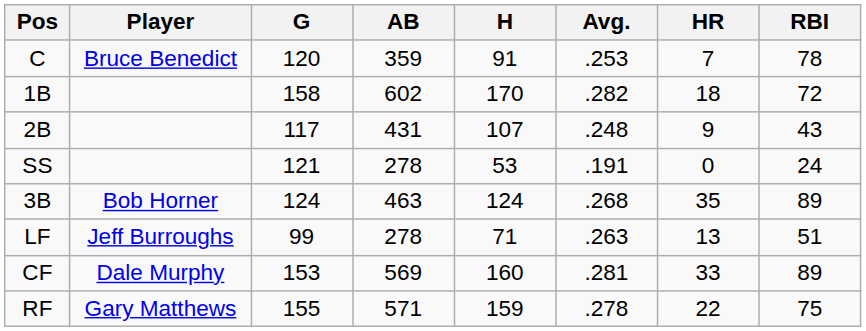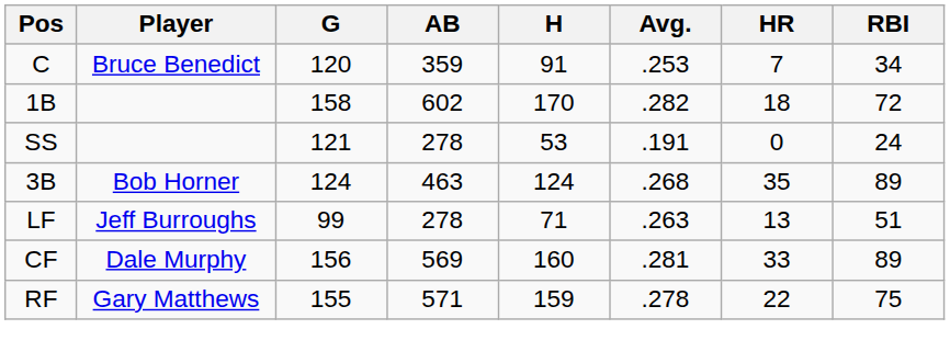 <table class="wikitable sortable">
 <tr>
 <th bgcolor="#DDDDFF" width="5%">Pos</th>
 <th bgcolor="#DDDDFF" width="16%">Player</th>
 <th bgcolor="#DDDDFF" width="9%">G</th>
 <th bgcolor="#DDDDFF" width="9%">AB</th>
 <th bgcolor="#DDDDFF" width="9%">H</th>
 <th bgcolor="#DDDDFF" width="9%">Avg.</th>
 <th bgcolor="#DDDDFF" width="9%">HR</th>
 <th bgcolor="#DDDDFF" width="9%">RBI</th>
 </tr>
 <tr align="center">
 <td>C</td>
 <td><a href='#'>Bruce Benedict</a></td>
 <td>120</td>
 <td>359</td>
 <td>91</td>
 <td>.253</td>
 <td>7</td>
-<td>78</td>
+<td>34</td>
 </tr>
 <tr align="center">
 <td>1B</td>
 <td></td>
 <td>158</td>
 <td>602</td>
 <td>170</td>
 <td>.282</td>
 <td>18</td>
 <td>72</td>
-</tr>
-<tr align="center">
-<td>2B</td>
-<td></td>
-<td>117</td>
-<td>431</td>
-<td>107</td>
-<td>.248</td>
-<td>9</td>
-<td>43</td>
 </tr>
 <tr align="center">
 <td>SS</td>
 <td></td>
 <td>121</td>
 <td>278</td>
 <td>53</td>
 <td>.191</td>
 <td>0</td>
 <td>24</td>
 </tr>
 <tr align="center">
 <td>3B</td>
 <td><a href='#'>Bob Horner</a></td>
 <td>124</td>
 <td>463</td>
 <td>124</td>
 <td>.268</td>
 <td>35</td>
 <td>89</td>
 </tr>
 <tr align="center">
 <td>LF</td>
 <td><a href='#'>Jeff Burroughs</a></td>
 <td>99</td>
 <td>278</td>
 <td>71</td>
 <td>.263</td>
 <td>13</td>
 <td>51</td>
 </tr>
 <tr align="center">
 <td>CF</td>
 <td><a href='#'>Dale Murphy</a></td>
-<td>153</td>
+<td>156</td>
 <td>569</td>
 <td>160</td>
 <td>.281</td>
 <td>33</td>
 <td>89</td>
 </tr>
 <tr align="center">
 <td>RF</td>
 <td><a href='#'>Gary Matthews</a></td>
 <td>155</td>
 <td>571</td>
 <td>159</td>
 <td>.278</td>
 <td>22</td>
 <td>75</td>
 </tr>
 </table>
